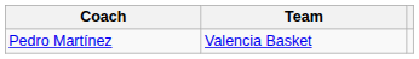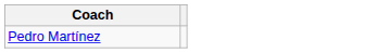 <table class="wikitable">
 <tr>
 <th style="width:200px;">Coach</th>
-<th style="width:210px;">Team</th>
 <th></th>
 </tr>
 <tr>
 <td> <a href='#'>Pedro Martínez</a></td>
-<td> <a href='#'>Valencia Basket</a></td>
 <td style="text-align:center;"></td>
 </tr>
 </table>
